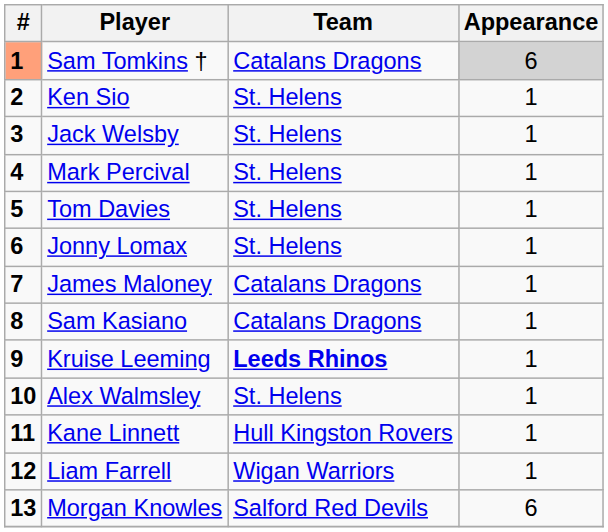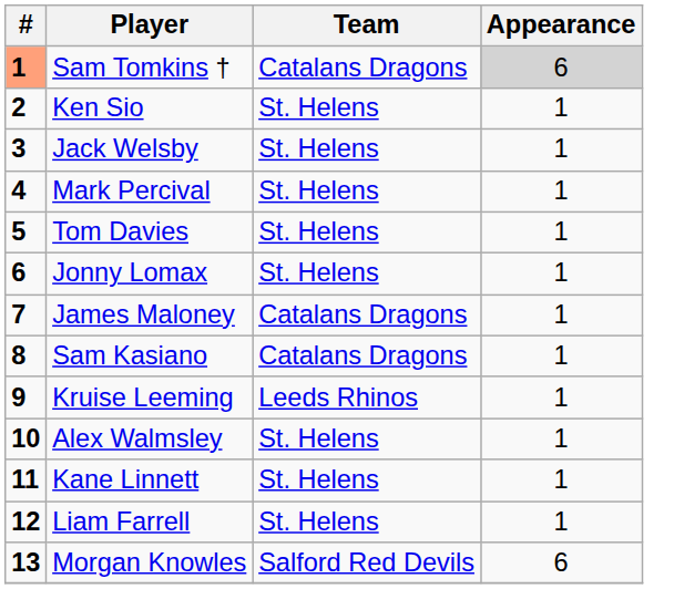 <table class="wikitable">
 <tr>
 <th>#</th>
 <th>Player</th>
 <th>Team</th>
 <th>Appearance</th>
 </tr>
 <tr>
 <td style="background: lightsalmon;"><strong>1</strong></td>
 <td> <a href='#'>Sam Tomkins</a> †</td>
 <td> <a href='#'>Catalans Dragons</a></td>
 <td style="background: lightgrey; text-align:center;">6</td>
 </tr>
 <tr>
 <td><strong>2</strong></td>
 <td> <a href='#'>Ken Sio</a></td>
 <td> <a href='#'>St. Helens</a></td>
 <td style="text-align:center;">1</td>
 </tr>
 <tr>
 <td><strong>3</strong></td>
 <td> <a href='#'>Jack Welsby</a></td>
 <td> <a href='#'>St. Helens</a></td>
 <td style="text-align:center;">1</td>
 </tr>
 <tr>
 <td><strong>4</strong></td>
 <td> <a href='#'>Mark Percival</a></td>
 <td> <a href='#'>St. Helens</a></td>
 <td style="text-align:center;">1</td>
 </tr>
 <tr>
 <td><strong>5</strong></td>
 <td> <a href='#'>Tom Davies</a></td>
 <td> <a href='#'>St. Helens</a></td>
 <td style="text-align:center;">1</td>
 </tr>
 <tr>
 <td><strong>6</strong></td>
 <td> <a href='#'>Jonny Lomax</a></td>
 <td> <a href='#'>St. Helens</a></td>
 <td style="text-align:center;">1</td>
 </tr>
 <tr>
 <td><strong>7</strong></td>
 <td> <a href='#'>James Maloney</a></td>
 <td> <a href='#'>Catalans Dragons</a></td>
 <td style="text-align:center;">1</td>
 </tr>
 <tr>
 <td><strong>8</strong></td>
 <td> <a href='#'>Sam Kasiano</a></td>
 <td> <a href='#'>Catalans Dragons</a></td>
 <td style="text-align:center;">1</td>
 </tr>
 <tr>
 <td><strong>9</strong></td>
 <td> <a href='#'>Kruise Leeming</a></td>
-<td><strong> <a href='#'>Leeds Rhinos</a></strong></td>
+<td> <a href='#'>Leeds Rhinos</a></td>
 <td style="text-align:center;">1</td>
 </tr>
 <tr>
 <td><strong>10</strong></td>
 <td> <a href='#'>Alex Walmsley</a></td>
 <td> <a href='#'>St. Helens</a></td>
 <td style="text-align:center;">1</td>
 </tr>
 <tr>
 <td><strong>11</strong></td>
 <td> <a href='#'>Kane Linnett</a></td>
-<td>  <a href='#'>Hull Kingston Rovers</a></td>
+<td> <a href='#'>St. Helens</a></td>
 <td style="text-align:center;">1</td>
 </tr>
 <tr>
 <td><strong>12</strong></td>
 <td> <a href='#'>Liam Farrell</a></td>
-<td> <a href='#'>Wigan Warriors</a></td>
+<td> <a href='#'>St. Helens</a></td>
 <td style="text-align:center;">1</td>
 </tr>
 <tr>
 <td><strong>13</strong></td>
 <td> <a href='#'>Morgan Knowles</a></td>
 <td> <a href='#'>Salford Red Devils</a></td>
 <td style="text-align:center;">6</td>
 </tr>
 <tr>
 </tr>
 </table>
